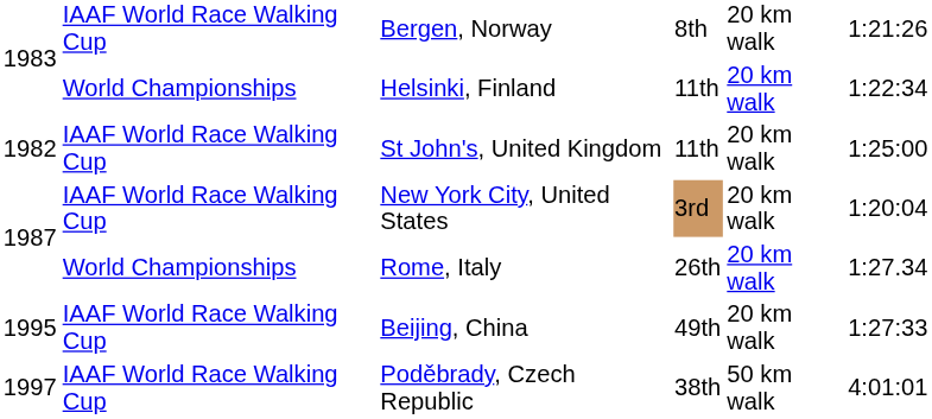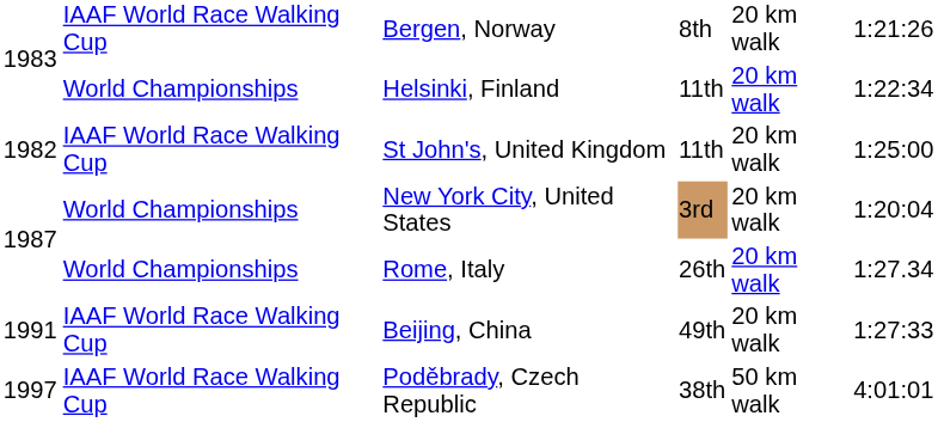 <table>
 <tr>
 <td rowspan=2>1983</td>
 <td><a href='#'>IAAF World Race Walking Cup</a></td>
 <td><a href='#'>Bergen</a>, Norway</td>
 <td>8th</td>
 <td>20 km walk</td>
 <td>1:21:26</td>
 </tr>
 <tr>
 <td><a href='#'>World Championships</a></td>
 <td><a href='#'>Helsinki</a>, Finland</td>
 <td>11th</td>
 <td><a href='#'>20 km walk</a></td>
 <td>1:22:34</td>
 </tr>
 <tr>
 <td>1982</td>
 <td><a href='#'>IAAF World Race Walking Cup</a></td>
 <td><a href='#'>St John's</a>, United Kingdom</td>
 <td>11th</td>
 <td>20 km walk</td>
 <td>1:25:00</td>
 </tr>
 <tr>
 <td rowspan=2>1987</td>
-<td><a href='#'>IAAF World Race Walking Cup</a></td>
+<td><a href='#'>World Championships</a></td>
 <td><a href='#'>New York City</a>, United States</td>
 <td bgcolor=cc9966>3rd</td>
 <td>20 km walk</td>
 <td>1:20:04</td>
 </tr>
 <tr>
 <td><a href='#'>World Championships</a></td>
 <td><a href='#'>Rome</a>, Italy</td>
 <td>26th</td>
 <td><a href='#'>20 km walk</a></td>
 <td>1:27.34</td>
 </tr>
 <tr>
-<td>1995</td>
+<td>1991</td>
 <td><a href='#'>IAAF World Race Walking Cup</a></td>
 <td><a href='#'>Beijing</a>, China</td>
 <td>49th</td>
 <td>20 km walk</td>
 <td>1:27:33</td>
 </tr>
 <tr>
 <td>1997</td>
 <td><a href='#'>IAAF World Race Walking Cup</a></td>
 <td><a href='#'>Poděbrady</a>, Czech Republic</td>
 <td>38th</td>
 <td>50 km walk</td>
 <td>4:01:01</td>
 </tr>
 </table>
